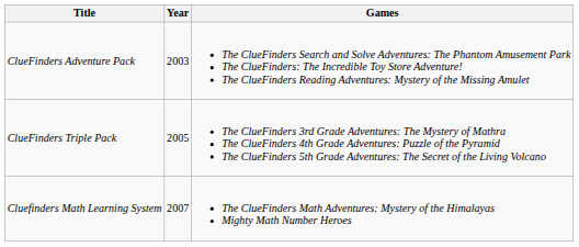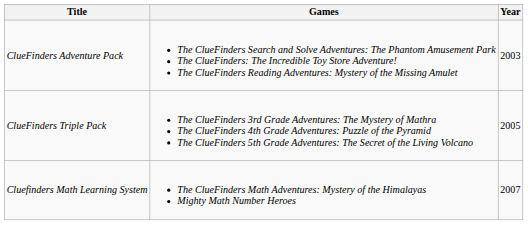 <table class="wikitable">
 <tr>
 <th>Title</th>
+<th>Games</th>
 <th>Year</th>
-<th>Games</th>
 </tr>
 <tr>
 <td><em>ClueFinders Adventure Pack</em></td>
+<td><br><ul><li><em>The ClueFinders Search and Solve Adventures: The Phantom Amusement Park</em></li><li><em>The ClueFinders: The Incredible Toy Store Adventure!</em></li><li><em>The ClueFinders Reading Adventures: Mystery of the Missing Amulet</em></li></ul></td>
 <td>2003</td>
-<td><br><ul><li><em>The ClueFinders Search and Solve Adventures: The Phantom Amusement Park</em></li><li><em>The ClueFinders: The Incredible Toy Store Adventure!</em></li><li><em>The ClueFinders Reading Adventures: Mystery of the Missing Amulet</em></li></ul></td>
 </tr>
 <tr>
 <td><em>ClueFinders Triple Pack</em></td>
+<td><br><ul><li><em>The ClueFinders 3rd Grade Adventures: The Mystery of Mathra</em></li><li><em>The ClueFinders 4th Grade Adventures: Puzzle of the Pyramid</em></li><li><em>The ClueFinders 5th Grade Adventures: The Secret of the Living Volcano</em></li></ul></td>
 <td>2005</td>
-<td><br><ul><li><em>The ClueFinders 3rd Grade Adventures: The Mystery of Mathra</em></li><li><em>The ClueFinders 4th Grade Adventures: Puzzle of the Pyramid</em></li><li><em>The ClueFinders 5th Grade Adventures: The Secret of the Living Volcano</em></li></ul></td>
 </tr>
 <tr>
 <td><em>Cluefinders Math Learning System</em></td>
+<td><br><ul><li><em>The ClueFinders Math Adventures: Mystery of the Himalayas</em></li><li><em>Mighty Math Number Heroes</em></li></ul></td>
 <td>2007</td>
-<td><br><ul><li><em>The ClueFinders Math Adventures: Mystery of the Himalayas</em></li><li><em>Mighty Math Number Heroes</em></li></ul></td>
 </tr>
 </table>
